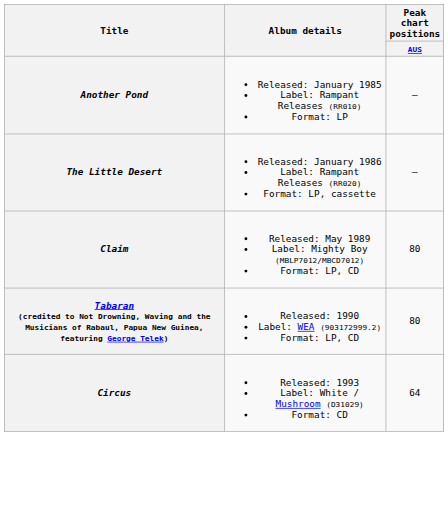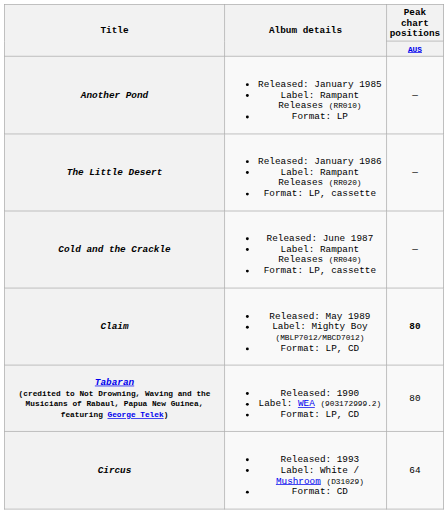 <table class="wikitable plainrowheaders" style="text-align:center;" border="1">
 <tr>
 <th scope="col" rowspan="2">Title</th>
 <th scope="col" rowspan="2">Album details</th>
 <th scope="col" colspan="1">Peak chart<br>positions</th>
 </tr>
 <tr>
 <th scope="col" style="text-align:center;"><small><a href='#'>AUS</a><br></small></th>
 </tr>
 <tr>
 <th scope="row"><em>Another Pond</em></th>
 <td><br><ul><li>Released: January 1985</li><li>Label: Rampant Releases <small>(RR010)</small></li><li>Format: LP</li></ul></td>
 <td>—</td>
 </tr>
 <tr>
 <th scope="row"><em>The Little Desert</em></th>
 <td><br><ul><li>Released: January 1986</li><li>Label: Rampant Releases <small>(RR020)</small></li><li>Format: LP, cassette</li></ul></td>
 <td>—</td>
 </tr>
 <tr>
+<th scope="row"><em>Cold and the Crackle</em></th>
+<td><br><ul><li>Released: June 1987</li><li>Label: Rampant Releases <small>(RR040)</small></li><li>Format: LP, cassette</li></ul></td>
+<td>—</td>
+</tr>
+<tr>
 <th scope="row"><em>Claim</em></th>
 <td><br><ul><li>Released: May 1989</li><li>Label: Mighty Boy <small>(MBLP7012/MBCD7012)</small></li><li>Format: LP, CD</li></ul></td>
-<td>80</td>
+<td><strong>80</strong></td>
 </tr>
 <tr>
 <th scope="row"><em><a href='#'>Tabaran</a></em> <br><small>(credited to Not Drowning, Waving and the Musicians of Rabaul, Papua New Guinea, featuring <a href='#'>George Telek</a>)</small></th>
 <td><br><ul><li>Released: 1990</li><li>Label: <a href='#'>WEA</a> <small>(903172999.2)</small></li><li>Format: LP, CD</li></ul></td>
 <td>80</td>
 </tr>
 <tr>
 <th scope="row"><em>Circus</em></th>
 <td><br><ul><li>Released: 1993</li><li>Label: White / <a href='#'>Mushroom</a> <small>(D31029)</small></li><li>Format: CD</li></ul></td>
 <td>64</td>
 </tr>
 </table>
